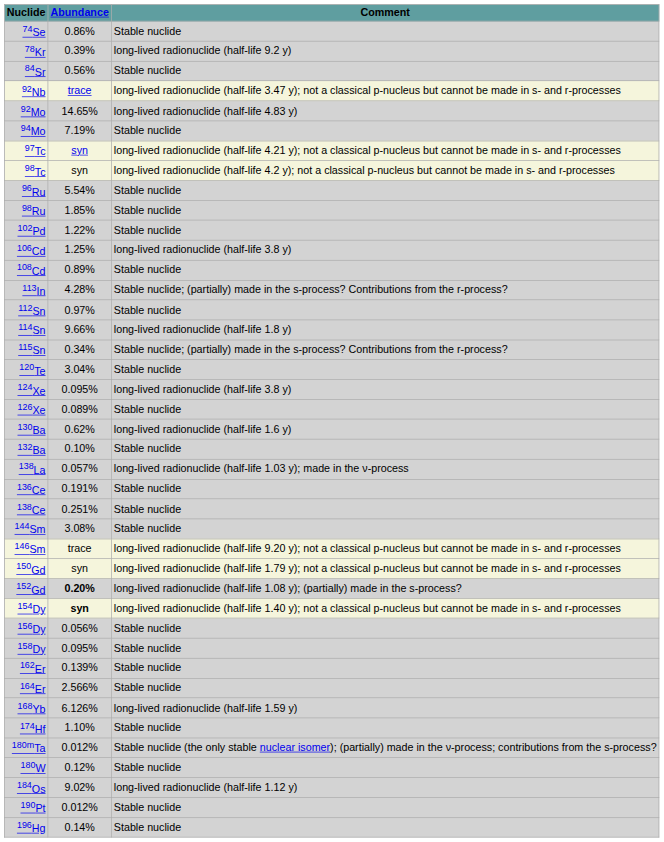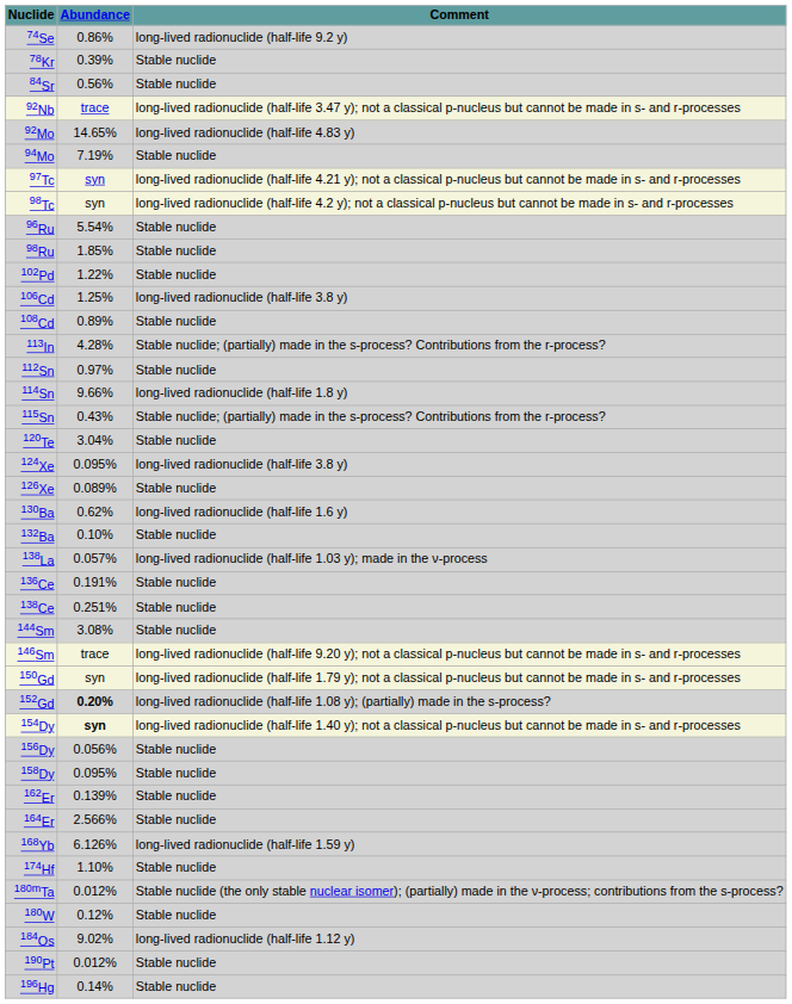 <table class="wikitable" style="background:Lightgrey;">
 <tr>
 <th style="background:Cadetblue;">Nuclide</th>
 <th style="background:Cadetblue;"><a href='#'>Abundance</a></th>
 <th style="background:Cadetblue;">Comment</th>
 </tr>
 <tr>
 <td style="text-align:right"><a href='#'><sup>74</sup>Se</a></td>
 <td style="text-align:center">0.86%</td>
-<td>Stable nuclide</td>
+<td>long-lived radionuclide (half-life 9.2 y)</td>
 </tr>
 <tr>
 <td style="text-align:right"><a href='#'><sup>78</sup>Kr</a></td>
 <td style="text-align:center">0.39%</td>
-<td>long-lived radionuclide (half-life 9.2 y)</td>
+<td>Stable nuclide</td>
 </tr>
 <tr>
 <td style="text-align:right"><a href='#'><sup>84</sup>Sr</a></td>
 <td style="text-align:center">0.56%</td>
 <td>Stable nuclide</td>
 </tr>
 <tr>
 <td style="text-align:right; background:Beige;"><a href='#'><sup>92</sup>Nb</a></td>
 <td style="text-align:center; background:Beige;"><a href='#'>trace</a></td>
 <td style="background:Beige;">long-lived radionuclide (half-life 3.47 y); not a classical p-nucleus but cannot be made in s- and r-processes</td>
 </tr>
 <tr>
 <td style="text-align:right"><a href='#'><sup>92</sup>Mo</a></td>
 <td style="text-align:center">14.65%</td>
 <td>long-lived radionuclide (half-life 4.83 y)</td>
 </tr>
 <tr>
 <td style="text-align:right"><a href='#'><sup>94</sup>Mo</a></td>
 <td style="text-align:center">7.19%</td>
 <td>Stable nuclide</td>
 </tr>
 <tr>
 <td style="text-align:right; background:Beige;"><a href='#'><sup>97</sup>Tc</a></td>
 <td style="text-align:center; background:Beige;"><a href='#'>syn</a></td>
 <td style="background:Beige;">long-lived radionuclide (half-life 4.21 y); not a classical p-nucleus but cannot be made in s- and r-processes</td>
 </tr>
 <tr>
 <td style="text-align:right; background:Beige;"><a href='#'><sup>98</sup>Tc</a></td>
 <td style="text-align:center; background:Beige;">syn</td>
 <td style="background:Beige;">long-lived radionuclide (half-life 4.2 y); not a classical p-nucleus but cannot be made in s- and r-processes</td>
 </tr>
 <tr>
 <td style="text-align:right"><a href='#'><sup>96</sup>Ru</a></td>
 <td style="text-align:center">5.54%</td>
 <td>Stable nuclide</td>
 </tr>
 <tr>
 <td style="text-align:right"><a href='#'><sup>98</sup>Ru</a></td>
 <td style="text-align:center">1.85%</td>
 <td>Stable nuclide</td>
 </tr>
 <tr>
 <td style="text-align:right"><a href='#'><sup>102</sup>Pd</a></td>
 <td style="text-align:center">1.22%</td>
 <td>Stable nuclide</td>
 </tr>
 <tr>
 <td style="text-align:right"><a href='#'><sup>106</sup>Cd</a></td>
 <td style="text-align:center">1.25%</td>
 <td>long-lived radionuclide (half-life 3.8 y)</td>
 </tr>
 <tr>
 <td style="text-align:right"><a href='#'><sup>108</sup>Cd</a></td>
 <td style="text-align:center">0.89%</td>
 <td>Stable nuclide</td>
 </tr>
 <tr>
 <td style="text-align:right"><a href='#'><sup>113</sup>In</a></td>
 <td style="text-align:center">4.28%</td>
 <td>Stable nuclide; (partially) made in the s-process? Contributions from the r-process?</td>
 </tr>
 <tr>
 <td style="text-align:right"><a href='#'><sup>112</sup>Sn</a></td>
 <td style="text-align:center">0.97%</td>
 <td>Stable nuclide</td>
 </tr>
 <tr>
 <td style="text-align:right"><a href='#'><sup>114</sup>Sn</a></td>
 <td style="text-align:center">9.66%</td>
 <td>long-lived radionuclide (half-life 1.8 y)</td>
 </tr>
 <tr>
 <td style="text-align:right"><a href='#'><sup>115</sup>Sn</a></td>
-<td style="text-align:center">0.34%</td>
+<td style="text-align:center">0.43%</td>
 <td>Stable nuclide; (partially) made in the s-process? Contributions from the r-process?</td>
 </tr>
 <tr>
 <td style="text-align:right"><a href='#'><sup>120</sup>Te</a></td>
 <td style="text-align:center">3.04%</td>
 <td>Stable nuclide</td>
 </tr>
 <tr>
 <td style="text-align:right"><a href='#'><sup>124</sup>Xe</a></td>
 <td style="text-align:center">0.095%</td>
 <td>long-lived radionuclide (half-life 3.8 y)</td>
 </tr>
 <tr>
 <td style="text-align:right"><a href='#'><sup>126</sup>Xe</a></td>
 <td style="text-align:center">0.089%</td>
 <td>Stable nuclide</td>
 </tr>
 <tr>
 <td style="text-align:right"><a href='#'><sup>130</sup>Ba</a></td>
 <td style="text-align:center">0.62%</td>
 <td>long-lived radionuclide (half-life 1.6 y)</td>
 </tr>
 <tr>
 <td style="text-align:right"><a href='#'><sup>132</sup>Ba</a></td>
 <td style="text-align:center">0.10%</td>
 <td>Stable nuclide</td>
 </tr>
 <tr>
 <td style="text-align:right"><a href='#'><sup>138</sup>La</a></td>
 <td style="text-align:center">0.057%</td>
 <td>long-lived radionuclide (half-life 1.03 y); made in the ν-process</td>
 </tr>
 <tr>
 <td style="text-align:right"><a href='#'><sup>136</sup>Ce</a></td>
 <td style="text-align:center">0.191%</td>
 <td>Stable nuclide</td>
 </tr>
 <tr>
 <td style="text-align:right"><a href='#'><sup>138</sup>Ce</a></td>
 <td style="text-align:center">0.251%</td>
 <td>Stable nuclide</td>
 </tr>
 <tr>
 <td style="text-align:right"><a href='#'><sup>144</sup>Sm</a></td>
 <td style="text-align:center">3.08%</td>
 <td>Stable nuclide</td>
 </tr>
 <tr>
 <td style="text-align:right; background:Beige;"><a href='#'><sup>146</sup>Sm</a></td>
 <td style="text-align:center; background:Beige;">trace</td>
 <td style="background:Beige;">long-lived radionuclide (half-life 9.20 y); not a classical p-nucleus but cannot be made in s- and r-processes</td>
 </tr>
 <tr>
 <td style="text-align:right; background:Beige;"><a href='#'><sup>150</sup>Gd</a></td>
 <td style="text-align:center; background:Beige;">syn</td>
 <td style="background:Beige;">long-lived radionuclide (half-life 1.79 y); not a classical p-nucleus but cannot be made in s- and r-processes</td>
 </tr>
 <tr>
 <td style="text-align:right"><a href='#'><sup>152</sup>Gd</a></td>
 <td style="text-align:center"><strong>0.20%</strong></td>
 <td>long-lived radionuclide (half-life 1.08 y); (partially) made in the s-process?</td>
 </tr>
 <tr>
 <td style="text-align:right; background:Beige;"><a href='#'><sup>154</sup>Dy</a></td>
 <td style="text-align:center; background:Beige;"><strong>syn</strong></td>
 <td style="background:Beige;">long-lived radionuclide (half-life 1.40 y); not a classical p-nucleus but cannot be made in s- and r-processes</td>
 </tr>
 <tr>
 <td style="text-align:right"><a href='#'><sup>156</sup>Dy</a></td>
 <td style="text-align:center">0.056%</td>
 <td>Stable nuclide</td>
 </tr>
 <tr>
 <td style="text-align:right"><a href='#'><sup>158</sup>Dy</a></td>
 <td style="text-align:center">0.095%</td>
 <td>Stable nuclide</td>
 </tr>
 <tr>
 <td style="text-align:right"><a href='#'><sup>162</sup>Er</a></td>
 <td style="text-align:center">0.139%</td>
 <td>Stable nuclide</td>
 </tr>
 <tr>
 <td style="text-align:right"><a href='#'><sup>164</sup>Er</a></td>
 <td style="text-align:center">2.566%</td>
 <td>Stable nuclide</td>
 </tr>
 <tr>
 <td style="text-align:right"><a href='#'><sup>168</sup>Yb</a></td>
 <td style="text-align:center">6.126%</td>
 <td>long-lived radionuclide (half-life 1.59 y)</td>
 </tr>
 <tr>
 <td style="text-align:right"><a href='#'><sup>174</sup>Hf</a></td>
 <td style="text-align:center">1.10%</td>
 <td>Stable nuclide</td>
 </tr>
 <tr>
 <td style="text-align:right"><a href='#'><sup>180m</sup>Ta</a></td>
 <td style="text-align:center">0.012%</td>
 <td>Stable nuclide (the only stable <a href='#'>nuclear isomer</a>); (partially) made in the ν-process; contributions from the s-process?</td>
 </tr>
 <tr>
 <td style="text-align:right"><a href='#'><sup>180</sup>W</a></td>
 <td style="text-align:center">0.12%</td>
 <td>Stable nuclide</td>
 </tr>
 <tr>
 <td style="text-align:right"><a href='#'><sup>184</sup>Os</a></td>
 <td style="text-align:center">9.02%</td>
 <td>long-lived radionuclide (half-life 1.12 y)</td>
 </tr>
 <tr>
 <td style="text-align:right"><a href='#'><sup>190</sup>Pt</a></td>
 <td style="text-align:center">0.012%</td>
 <td>Stable nuclide</td>
 </tr>
 <tr>
 <td style="text-align:right"><a href='#'><sup>196</sup>Hg</a></td>
 <td style="text-align:center">0.14%</td>
 <td>Stable nuclide</td>
 </tr>
 </table>
